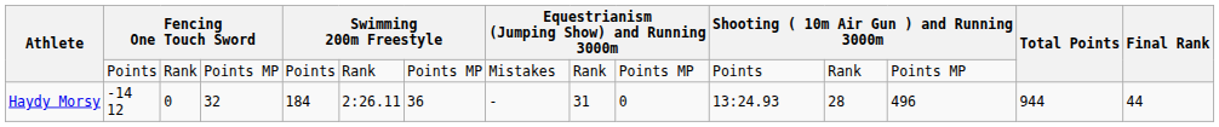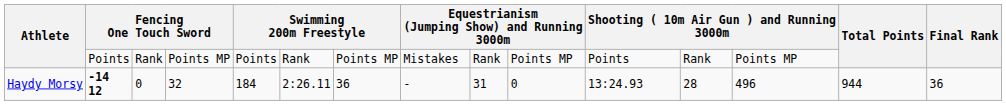 <table class="wikitable">
 <tr>
 <th rowspan="2">Athlete</th>
 <th colspan="3">Fencing<br>One Touch Sword</th>
 <th colspan="3">Swimming<br>200m Freestyle</th>
 <th colspan="3">Equestrianism<br>(Jumping Show) and Running<br>3000m</th>
 <th colspan="3">Shooting ( 10m Air Gun ) and Running<br>3000m</th>
 <th rowspan="2">Total Points</th>
 <th rowspan="2">Final Rank</th>
 </tr>
 <tr>
 <td>Points</td>
 <td>Rank</td>
 <td>Points MP</td>
 <td>Points</td>
 <td>Rank</td>
 <td>Points MP</td>
 <td>Mistakes</td>
 <td>Rank</td>
 <td>Points MP</td>
 <td>Points</td>
 <td>Rank</td>
 <td>Points MP</td>
 </tr>
 <tr>
 <td><a href='#'>Haydy Morsy</a></td>
-<td>-14<br>12</td>
+<td><strong>-14<br>12</strong></td>
 <td>0</td>
 <td>32</td>
 <td>184</td>
 <td>2:26.11</td>
 <td>36</td>
 <td>-</td>
 <td>31</td>
 <td>0</td>
 <td>13:24.93</td>
 <td>28</td>
 <td>496</td>
 <td>944</td>
-<td>44</td>
+<td>36</td>
 </tr>
 </table>
